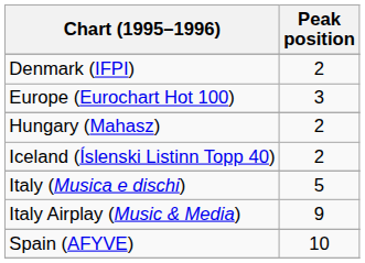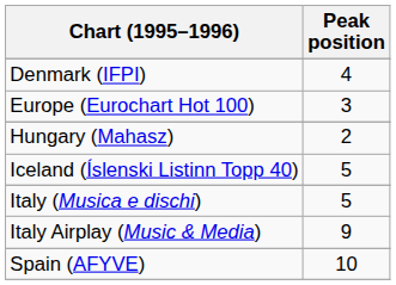 <table class="wikitable sortable">
 <tr>
 <th>Chart (1995–1996)</th>
 <th>Peak<br>position</th>
 </tr>
 <tr>
 </tr>
 <tr>
 </tr>
 <tr>
 </tr>
 <tr>
 </tr>
 <tr>
 </tr>
 <tr>
 </tr>
 <tr>
 <td>Denmark (<a href='#'>IFPI</a>)</td>
-<td align="center">2</td>
+<td align="center">4</td>
 </tr>
 <tr>
 <td>Europe (<a href='#'>Eurochart Hot 100</a>)</td>
 <td align="center">3</td>
 </tr>
 <tr>
 </tr>
 <tr>
 </tr>
 <tr>
 </tr>
 <tr>
 <td>Hungary (<a href='#'>Mahasz</a>)</td>
 <td align="center">2</td>
 </tr>
 <tr>
 <td>Iceland (<a href='#'>Íslenski Listinn Topp 40</a>)</td>
-<td align="center">2</td>
+<td align="center">5</td>
 </tr>
 <tr>
 </tr>
 <tr>
 <td>Italy (<em><a href='#'>Musica e dischi</a></em>)</td>
 <td align="center">5</td>
 </tr>
 <tr>
 <td>Italy Airplay (<em><a href='#'>Music & Media</a></em>)</td>
 <td align="center">9</td>
 </tr>
 <tr>
 </tr>
 <tr>
 </tr>
 <tr>
 </tr>
 <tr>
 </tr>
 <tr>
 </tr>
 <tr>
 <td>Spain (<a href='#'>AFYVE</a>)</td>
 <td align="center">10</td>
 </tr>
 <tr>
 </tr>
 <tr>
 </tr>
 <tr>
 </tr>
 <tr>
 </tr>
 <tr>
 </tr>
 <tr>
 </tr>
 <tr>
 </tr>
 <tr>
 </tr>
 </table>
